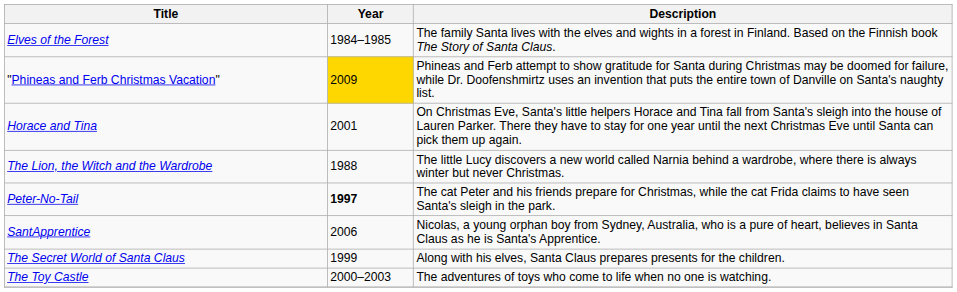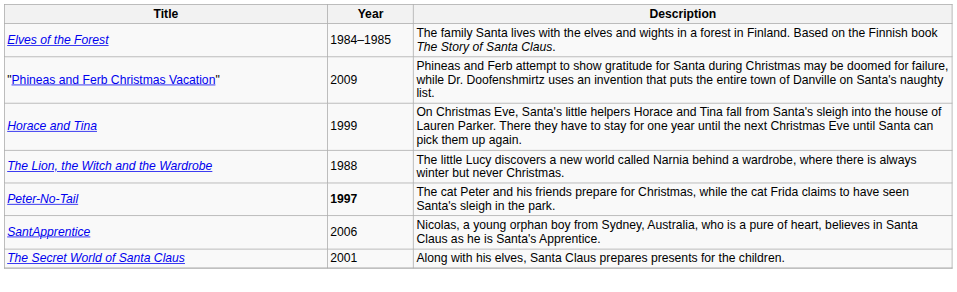 <table class="wikitable sortable">
 <tr>
 <th width="30%">Title</th>
 <th width="8%">Year</th>
 <th width="50%" class="unsortable">Description</th>
 </tr>
 <tr>
 <td><em><a href='#'>Elves of the Forest</a></em></td>
 <td>1984–1985</td>
 <td>The family Santa lives with the elves and wights in a forest in Finland. Based on the Finnish book <em>The Story of Santa Claus</em>.</td>
 </tr>
 <tr>
 <td>"<a href='#'>Phineas and Ferb Christmas Vacation</a>"</td>
-<td style="background: gold;">2009</td>
+<td>2009</td>
 <td>Phineas and Ferb attempt to show gratitude for Santa during Christmas may be doomed for failure, while Dr. Doofenshmirtz uses an invention that puts the entire town of Danville on Santa's naughty list.</td>
 </tr>
 <tr>
 <td><em><a href='#'>Horace and Tina</a></em></td>
-<td>2001</td>
+<td>1999</td>
 <td>On Christmas Eve, Santa's little helpers Horace and Tina fall from Santa's sleigh into the house of Lauren Parker. There they have to stay for one year until the next Christmas Eve until Santa can pick them up again.</td>
 </tr>
 <tr>
 <td><em><a href='#'>The Lion, the Witch and the Wardrobe</a></em></td>
 <td>1988</td>
 <td>The little Lucy discovers a new world called Narnia behind a wardrobe, where there is always winter but never Christmas.</td>
 </tr>
 <tr>
 <td><em><a href='#'>Peter-No-Tail</a></em></td>
 <td><strong>1997</strong></td>
 <td>The cat Peter and his friends prepare for Christmas, while the cat Frida claims to have seen Santa's sleigh in the park.</td>
 </tr>
 <tr>
 <td><em><a href='#'>SantApprentice</a></em></td>
 <td>2006</td>
 <td>Nicolas, a young orphan boy from Sydney, Australia, who is a pure of heart, believes in Santa Claus as he is Santa's Apprentice.</td>
 </tr>
 <tr>
 <td><em><a href='#'>The Secret World of Santa Claus</a></em></td>
-<td>1999</td>
+<td>2001</td>
 <td>Along with his elves, Santa Claus prepares presents for the children.</td>
-</tr>
-<tr>
-<td><em><a href='#'>The Toy Castle</a></em></td>
-<td>2000–2003</td>
-<td>The adventures of toys who come to life when no one is watching.</td>
 </tr>
 <tr>
 </tr>
 </table>
